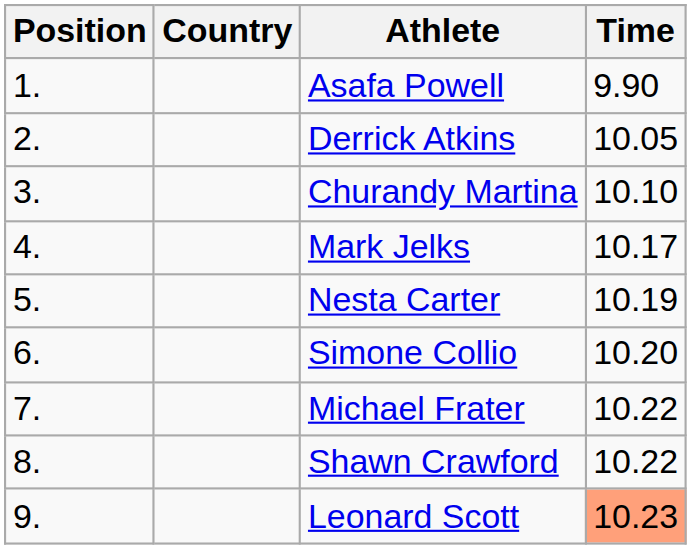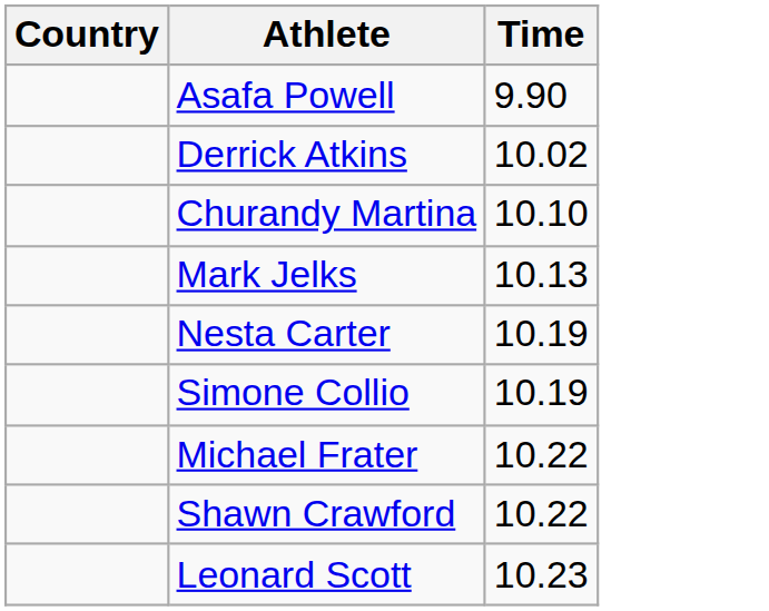 <table class="wikitable">
 <tr>
-<th>Position</th>
 <th>Country</th>
 <th>Athlete</th>
 <th>Time</th>
 </tr>
 <tr>
-<td>1.</td>
 <td></td>
 <td><a href='#'>Asafa Powell</a></td>
 <td>9.90</td>
 </tr>
 <tr>
-<td>2.</td>
 <td></td>
 <td><a href='#'>Derrick Atkins</a></td>
-<td>10.05</td>
+<td>10.02</td>
 </tr>
 <tr>
-<td>3.</td>
 <td></td>
 <td><a href='#'>Churandy Martina</a></td>
 <td>10.10</td>
 </tr>
 <tr>
-<td>4.</td>
 <td></td>
 <td><a href='#'>Mark Jelks</a></td>
-<td>10.17</td>
+<td>10.13</td>
 </tr>
 <tr>
-<td>5.</td>
 <td></td>
 <td><a href='#'>Nesta Carter</a></td>
 <td>10.19</td>
 </tr>
 <tr>
-<td>6.</td>
 <td></td>
 <td><a href='#'>Simone Collio</a></td>
-<td>10.20</td>
+<td>10.19</td>
 </tr>
 <tr>
-<td>7.</td>
 <td></td>
 <td><a href='#'>Michael Frater</a></td>
 <td>10.22</td>
 </tr>
 <tr>
-<td>8.</td>
 <td></td>
 <td><a href='#'>Shawn Crawford</a></td>
 <td>10.22</td>
 </tr>
 <tr>
-<td>9.</td>
 <td></td>
 <td><a href='#'>Leonard Scott</a></td>
-<td style="background: lightsalmon;">10.23</td>
+<td>10.23</td>
 </tr>
 </table>
